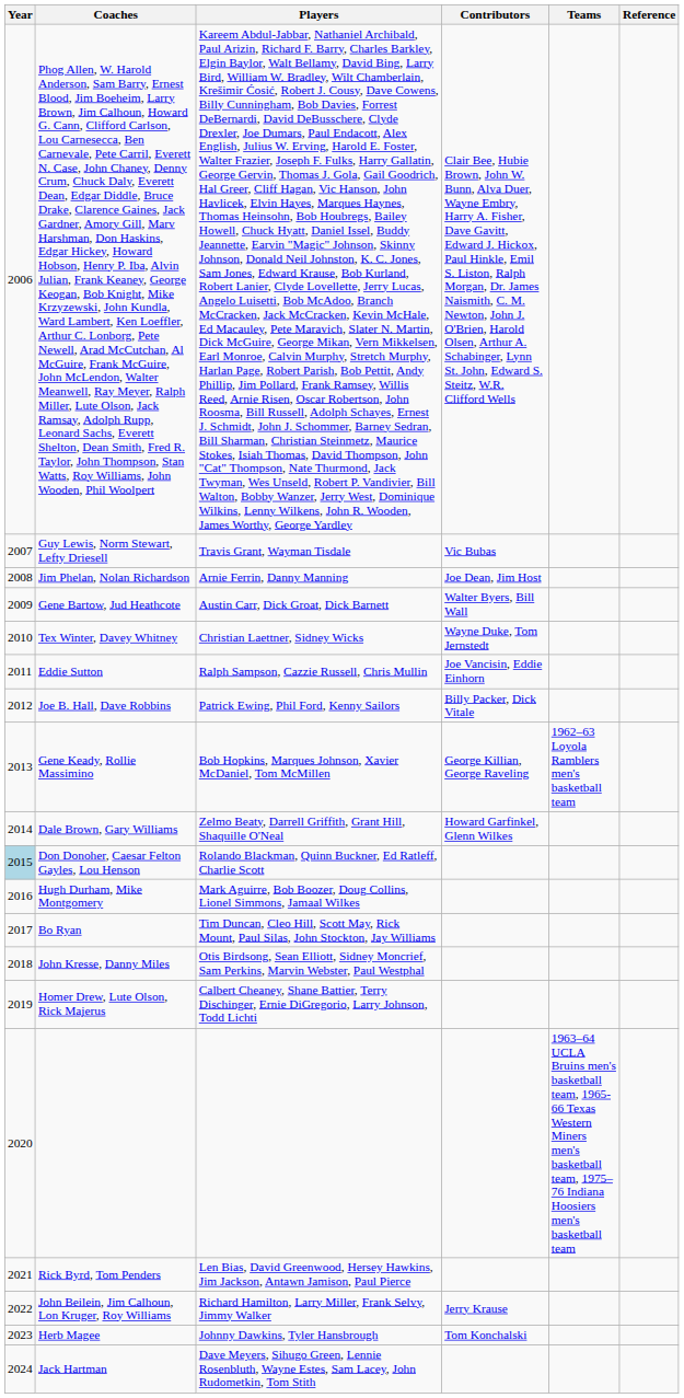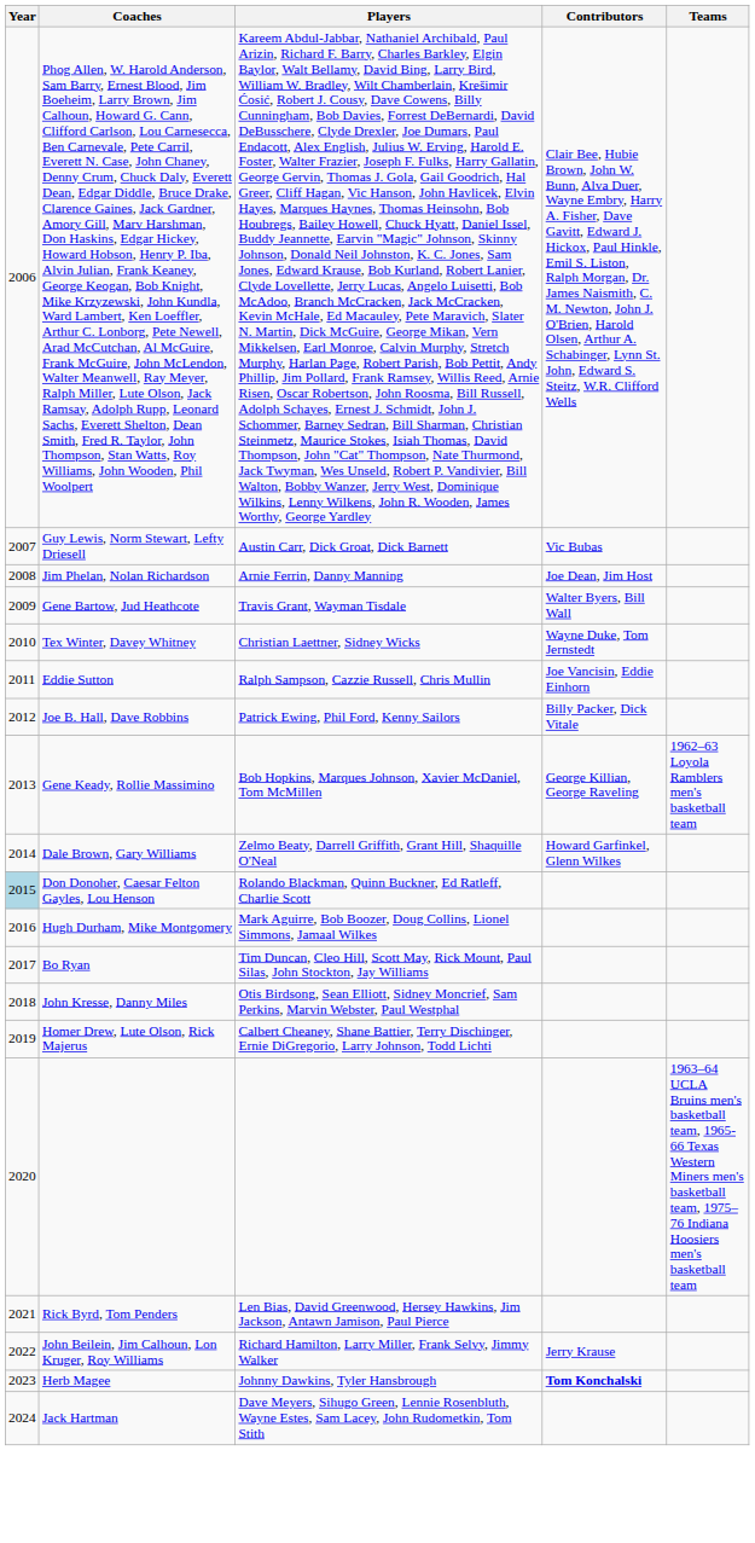 <table class="wikitable sortable">
 <tr>
 <th>Year</th>
 <th>Coaches</th>
 <th class=unsortable>Players</th>
 <th class=unsortable>Contributors</th>
 <th class=unsortable>Teams</th>
-<th class=unsortable>Reference</th>
 </tr>
 <tr>
 <td>2006</td>
 <td><a href='#'>Phog Allen</a>, <a href='#'>W. Harold Anderson</a>, <a href='#'>Sam Barry</a>, <a href='#'>Ernest Blood</a>, <a href='#'>Jim Boeheim</a>, <a href='#'>Larry Brown</a>, <a href='#'>Jim Calhoun</a>, <a href='#'>Howard G. Cann</a>, <a href='#'>Clifford Carlson</a>, <a href='#'>Lou Carnesecca</a>, <a href='#'>Ben Carnevale</a>, <a href='#'>Pete Carril</a>, <a href='#'>Everett N. Case</a>, <a href='#'>John Chaney</a>, <a href='#'>Denny Crum</a>, <a href='#'>Chuck Daly</a>, <a href='#'>Everett Dean</a>, <a href='#'>Edgar Diddle</a>, <a href='#'>Bruce Drake</a>, <a href='#'>Clarence Gaines</a>, <a href='#'>Jack Gardner</a>, <a href='#'>Amory Gill</a>, <a href='#'>Marv Harshman</a>, <a href='#'>Don Haskins</a>, <a href='#'>Edgar Hickey</a>, <a href='#'>Howard Hobson</a>, <a href='#'>Henry P. Iba</a>, <a href='#'>Alvin Julian</a>, <a href='#'>Frank Keaney</a>, <a href='#'>George Keogan</a>, <a href='#'>Bob Knight</a>, <a href='#'>Mike Krzyzewski</a>, <a href='#'>John Kundla</a>, <a href='#'>Ward Lambert</a>, <a href='#'>Ken Loeffler</a>, <a href='#'>Arthur C. Lonborg</a>, <a href='#'>Pete Newell</a>, <a href='#'>Arad McCutchan</a>, <a href='#'>Al McGuire</a>, <a href='#'>Frank McGuire</a>, <a href='#'>John McLendon</a>, <a href='#'>Walter Meanwell</a>, <a href='#'>Ray Meyer</a>, <a href='#'>Ralph Miller</a>, <a href='#'>Lute Olson</a>, <a href='#'>Jack Ramsay</a>, <a href='#'>Adolph Rupp</a>, <a href='#'>Leonard Sachs</a>, <a href='#'>Everett Shelton</a>, <a href='#'>Dean Smith</a>, <a href='#'>Fred R. Taylor</a>, <a href='#'>John Thompson</a>, <a href='#'>Stan Watts</a>, <a href='#'>Roy Williams</a>, <a href='#'>John Wooden</a>, <a href='#'>Phil Woolpert</a></td>
 <td><a href='#'>Kareem Abdul-Jabbar</a>, <a href='#'>Nathaniel Archibald</a>, <a href='#'>Paul Arizin</a>, <a href='#'>Richard F. Barry</a>, <a href='#'>Charles Barkley</a>, <a href='#'>Elgin Baylor</a>, <a href='#'>Walt Bellamy</a>, <a href='#'>David Bing</a>, <a href='#'>Larry Bird</a>, <a href='#'>William W. Bradley</a>, <a href='#'>Wilt Chamberlain</a>, <a href='#'>Krešimir Ćosić</a>, <a href='#'>Robert J. Cousy</a>, <a href='#'>Dave Cowens</a>, <a href='#'>Billy Cunningham</a>, <a href='#'>Bob Davies</a>, <a href='#'>Forrest DeBernardi</a>, <a href='#'>David DeBusschere</a>, <a href='#'>Clyde Drexler</a>, <a href='#'>Joe Dumars</a>, <a href='#'>Paul Endacott</a>, <a href='#'>Alex English</a>, <a href='#'>Julius W. Erving</a>, <a href='#'>Harold E. Foster</a>, <a href='#'>Walter Frazier</a>, <a href='#'>Joseph F. Fulks</a>, <a href='#'>Harry Gallatin</a>, <a href='#'>George Gervin</a>, <a href='#'>Thomas J. Gola</a>, <a href='#'>Gail Goodrich</a>, <a href='#'>Hal Greer</a>, <a href='#'>Cliff Hagan</a>, <a href='#'>Vic Hanson</a>, <a href='#'>John Havlicek</a>, <a href='#'>Elvin Hayes</a>, <a href='#'>Marques Haynes</a>, <a href='#'>Thomas Heinsohn</a>, <a href='#'>Bob Houbregs</a>, <a href='#'>Bailey Howell</a>, <a href='#'>Chuck Hyatt</a>, <a href='#'>Daniel Issel</a>, <a href='#'>Buddy Jeannette</a>, <a href='#'>Earvin "Magic" Johnson</a>, <a href='#'>Skinny Johnson</a>, <a href='#'>Donald Neil Johnston</a>, <a href='#'>K. C. Jones</a>, <a href='#'>Sam Jones</a>, <a href='#'>Edward Krause</a>, <a href='#'>Bob Kurland</a>, <a href='#'>Robert Lanier</a>, <a href='#'>Clyde Lovellette</a>, <a href='#'>Jerry Lucas</a>, <a href='#'>Angelo Luisetti</a>, <a href='#'>Bob McAdoo</a>, <a href='#'>Branch McCracken</a>, <a href='#'>Jack McCracken</a>, <a href='#'>Kevin McHale</a>, <a href='#'>Ed Macauley</a>, <a href='#'>Pete Maravich</a>, <a href='#'>Slater N. Martin</a>, <a href='#'>Dick McGuire</a>, <a href='#'>George Mikan</a>, <a href='#'>Vern Mikkelsen</a>, <a href='#'>Earl Monroe</a>, <a href='#'>Calvin Murphy</a>, <a href='#'>Stretch Murphy</a>, <a href='#'>Harlan Page</a>, <a href='#'>Robert Parish</a>, <a href='#'>Bob Pettit</a>, <a href='#'>Andy Phillip</a>, <a href='#'>Jim Pollard</a>, <a href='#'>Frank Ramsey</a>, <a href='#'>Willis Reed</a>, <a href='#'>Arnie Risen</a>, <a href='#'>Oscar Robertson</a>, <a href='#'>John Roosma</a>, <a href='#'>Bill Russell</a>, <a href='#'>Adolph Schayes</a>, <a href='#'>Ernest J. Schmidt</a>, <a href='#'>John J. Schommer</a>, <a href='#'>Barney Sedran</a>, <a href='#'>Bill Sharman</a>, <a href='#'>Christian Steinmetz</a>, <a href='#'>Maurice Stokes</a>, <a href='#'>Isiah Thomas</a>, <a href='#'>David Thompson</a>, <a href='#'>John "Cat" Thompson</a>, <a href='#'>Nate Thurmond</a>, <a href='#'>Jack Twyman</a>, <a href='#'>Wes Unseld</a>, <a href='#'>Robert P. Vandivier</a>, <a href='#'>Bill Walton</a>, <a href='#'>Bobby Wanzer</a>, <a href='#'>Jerry West</a>, <a href='#'>Dominique Wilkins</a>, <a href='#'>Lenny Wilkens</a>, <a href='#'>John R. Wooden</a>, <a href='#'>James Worthy</a>, <a href='#'>George Yardley</a></td>
 <td><a href='#'>Clair Bee</a>, <a href='#'>Hubie Brown</a>, <a href='#'>John W. Bunn</a>, <a href='#'>Alva Duer</a>, <a href='#'>Wayne Embry</a>, <a href='#'>Harry A. Fisher</a>, <a href='#'>Dave Gavitt</a>, <a href='#'>Edward J. Hickox</a>, <a href='#'>Paul Hinkle</a>, <a href='#'>Emil S. Liston</a>, <a href='#'>Ralph Morgan</a>, <a href='#'>Dr. James Naismith</a>, <a href='#'>C. M. Newton</a>, <a href='#'>John J. O'Brien</a>, <a href='#'>Harold Olsen</a>, <a href='#'>Arthur A. Schabinger</a>, <a href='#'>Lynn St. John</a>, <a href='#'>Edward S. Steitz</a>, <a href='#'>W.R. Clifford Wells</a></td>
 <td></td>
-<td></td>
 </tr>
 <tr>
 <td>2007</td>
 <td><a href='#'>Guy Lewis</a>, <a href='#'>Norm Stewart</a>, <a href='#'>Lefty Driesell</a></td>
-<td><a href='#'>Travis Grant</a>, <a href='#'>Wayman Tisdale</a></td>
+<td><a href='#'>Austin Carr</a>, <a href='#'>Dick Groat</a>, <a href='#'>Dick Barnett</a></td>
 <td><a href='#'>Vic Bubas</a></td>
-<td></td>
 <td></td>
 </tr>
 <tr>
 <td>2008</td>
 <td><a href='#'>Jim Phelan</a>, <a href='#'>Nolan Richardson</a></td>
 <td><a href='#'>Arnie Ferrin</a>, <a href='#'>Danny Manning</a></td>
 <td><a href='#'>Joe Dean</a>, <a href='#'>Jim Host</a></td>
 <td></td>
-<td></td>
 </tr>
 <tr>
 <td>2009</td>
 <td><a href='#'>Gene Bartow</a>, <a href='#'>Jud Heathcote</a></td>
-<td><a href='#'>Austin Carr</a>, <a href='#'>Dick Groat</a>, <a href='#'>Dick Barnett</a></td>
+<td><a href='#'>Travis Grant</a>, <a href='#'>Wayman Tisdale</a></td>
 <td><a href='#'>Walter Byers</a>, <a href='#'>Bill Wall</a></td>
-<td></td>
 <td></td>
 </tr>
 <tr>
 <td>2010</td>
 <td><a href='#'>Tex Winter</a>, <a href='#'>Davey Whitney</a></td>
 <td><a href='#'>Christian Laettner</a>, <a href='#'>Sidney Wicks</a></td>
 <td><a href='#'>Wayne Duke</a>, <a href='#'>Tom Jernstedt</a></td>
 <td></td>
-<td></td>
 </tr>
 <tr>
 <td>2011</td>
 <td><a href='#'>Eddie Sutton</a></td>
 <td><a href='#'>Ralph Sampson</a>, <a href='#'>Cazzie Russell</a>, <a href='#'>Chris Mullin</a></td>
 <td><a href='#'>Joe Vancisin</a>, <a href='#'>Eddie Einhorn</a></td>
-<td></td>
 <td></td>
 </tr>
 <tr>
 <td>2012</td>
 <td><a href='#'>Joe B. Hall</a>, <a href='#'>Dave Robbins</a></td>
 <td><a href='#'>Patrick Ewing</a>, <a href='#'>Phil Ford</a>, <a href='#'>Kenny Sailors</a></td>
 <td><a href='#'>Billy Packer</a>, <a href='#'>Dick Vitale</a></td>
 <td></td>
-<td></td>
 </tr>
 <tr>
 <td>2013</td>
 <td><a href='#'>Gene Keady</a>, <a href='#'>Rollie Massimino</a></td>
 <td><a href='#'>Bob Hopkins</a>, <a href='#'>Marques Johnson</a>, <a href='#'>Xavier McDaniel</a>, <a href='#'>Tom McMillen</a></td>
 <td><a href='#'>George Killian</a>, <a href='#'>George Raveling</a></td>
 <td><a href='#'>1962–63 Loyola Ramblers men's basketball team</a></td>
-<td></td>
 </tr>
 <tr>
 <td>2014</td>
 <td><a href='#'>Dale Brown</a>, <a href='#'>Gary Williams</a></td>
 <td><a href='#'>Zelmo Beaty</a>, <a href='#'>Darrell Griffith</a>, <a href='#'>Grant Hill</a>, <a href='#'>Shaquille O'Neal</a></td>
 <td><a href='#'>Howard Garfinkel</a>, <a href='#'>Glenn Wilkes</a></td>
 <td></td>
-<td></td>
 </tr>
 <tr>
 <td style="background: lightblue;">2015</td>
 <td><a href='#'>Don Donoher</a>, <a href='#'>Caesar Felton Gayles</a>, <a href='#'>Lou Henson</a></td>
 <td><a href='#'>Rolando Blackman</a>, <a href='#'>Quinn Buckner</a>, <a href='#'>Ed Ratleff</a>, <a href='#'>Charlie Scott</a></td>
-<td></td>
 <td></td>
 <td></td>
 </tr>
 <tr>
 <td>2016</td>
 <td><a href='#'>Hugh Durham</a>, <a href='#'>Mike Montgomery</a></td>
 <td><a href='#'>Mark Aguirre</a>, <a href='#'>Bob Boozer</a>, <a href='#'>Doug Collins</a>, <a href='#'>Lionel Simmons</a>, <a href='#'>Jamaal Wilkes</a></td>
 <td></td>
 <td></td>
-<td></td>
 </tr>
 <tr>
 <td>2017</td>
 <td><a href='#'>Bo Ryan</a></td>
 <td><a href='#'>Tim Duncan</a>, <a href='#'>Cleo Hill</a>, <a href='#'>Scott May</a>, <a href='#'>Rick Mount</a>, <a href='#'>Paul Silas</a>, <a href='#'>John Stockton</a>, <a href='#'>Jay Williams</a></td>
-<td></td>
 <td></td>
 <td></td>
 </tr>
 <tr>
 <td>2018</td>
 <td><a href='#'>John Kresse</a>, <a href='#'>Danny Miles</a></td>
 <td><a href='#'>Otis Birdsong</a>, <a href='#'>Sean Elliott</a>, <a href='#'>Sidney Moncrief</a>, <a href='#'>Sam Perkins</a>, <a href='#'>Marvin Webster</a>, <a href='#'>Paul Westphal</a></td>
 <td></td>
 <td></td>
-<td></td>
 </tr>
 <tr>
 <td>2019</td>
 <td><a href='#'>Homer Drew</a>, <a href='#'>Lute Olson</a>, <a href='#'>Rick Majerus</a></td>
 <td><a href='#'>Calbert Cheaney</a>, <a href='#'>Shane Battier</a>, <a href='#'>Terry Dischinger</a>, <a href='#'>Ernie DiGregorio</a>, <a href='#'>Larry Johnson</a>, <a href='#'>Todd Lichti</a></td>
-<td></td>
 <td></td>
 <td></td>
 </tr>
 <tr>
 <td>2020</td>
 <td></td>
 <td></td>
 <td></td>
 <td><a href='#'>1963–64 UCLA Bruins men's basketball team</a>, <a href='#'>1965-66 Texas Western Miners men's basketball team</a>, <a href='#'>1975–76 Indiana Hoosiers men's basketball team</a></td>
-<td></td>
 </tr>
 <tr>
 <td>2021</td>
 <td><a href='#'>Rick Byrd</a>, <a href='#'>Tom Penders</a></td>
 <td><a href='#'>Len Bias</a>, <a href='#'>David Greenwood</a>, <a href='#'>Hersey Hawkins</a>, <a href='#'>Jim Jackson</a>, <a href='#'>Antawn Jamison</a>, <a href='#'>Paul Pierce</a></td>
-<td></td>
 <td></td>
 <td></td>
 </tr>
 <tr>
 <td>2022</td>
 <td><a href='#'>John Beilein</a>, <a href='#'>Jim Calhoun</a>, <a href='#'>Lon Kruger</a>, <a href='#'>Roy Williams</a></td>
 <td><a href='#'>Richard Hamilton</a>, <a href='#'>Larry Miller</a>, <a href='#'>Frank Selvy</a>, <a href='#'>Jimmy Walker</a></td>
 <td><a href='#'>Jerry Krause</a></td>
 <td></td>
-<td></td>
 </tr>
 <tr>
 <td>2023</td>
 <td><a href='#'>Herb Magee</a></td>
 <td><a href='#'>Johnny Dawkins</a>, <a href='#'>Tyler Hansbrough</a></td>
-<td><a href='#'>Tom Konchalski</a></td>
-<td></td>
+<td><strong><a href='#'>Tom Konchalski</a></strong></td>
 <td></td>
 </tr>
 <tr>
 <td>2024</td>
 <td><a href='#'>Jack Hartman</a></td>
 <td><a href='#'>Dave Meyers</a>, <a href='#'>Sihugo Green</a>, <a href='#'>Lennie Rosenbluth</a>, <a href='#'>Wayne Estes</a>, <a href='#'>Sam Lacey</a>, <a href='#'>John Rudometkin</a>, <a href='#'>Tom Stith</a></td>
 <td></td>
 <td></td>
-<td></td>
 </tr>
 </table>
